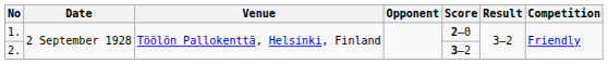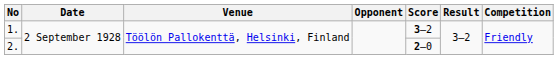 <table class="wikitable" style="font-size:85%;">
 <tr>
 <th>No</th>
 <th>Date</th>
 <th>Venue</th>
 <th>Opponent</th>
 <th>Score</th>
 <th>Result</th>
 <th>Competition</th>
 </tr>
 <tr>
 <td>1.</td>
 <td rowspan="2">2 September 1928</td>
 <td rowspan="2"><a href='#'>Töölön Pallokenttä</a>, <a href='#'>Helsinki</a>, Finland</td>
 <td rowspan="2"></td>
-<td align=center><strong>2</strong>–0</td>
+<td align=center><strong>3</strong>–2</td>
 <td align=center rowspan="2">3–2</td>
 <td rowspan="2"><a href='#'>Friendly</a></td>
 </tr>
 <tr>
 <td>2.</td>
-<td align=center><strong>3</strong>–2</td>
+<td align=center><strong>2</strong>–0</td>
 </tr>
 </table>
